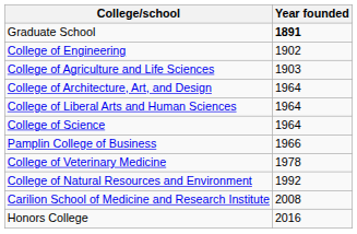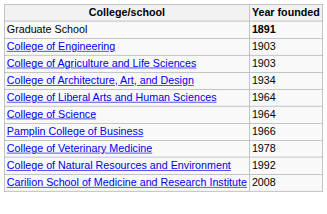 <table class="wikitable">
 <tr>
 <th>College/school</th>
 <th>Year founded</th>
 </tr>
 <tr>
 <td>Graduate School</td>
 <td><strong>1891</strong></td>
 </tr>
 <tr>
 <td><a href='#'>College of Engineering</a></td>
-<td>1902</td>
+<td>1903</td>
 </tr>
 <tr>
 <td><a href='#'>College of Agriculture and Life Sciences</a></td>
 <td>1903</td>
 </tr>
 <tr>
 <td><a href='#'>College of Architecture, Art, and Design</a></td>
-<td>1964</td>
+<td>1934</td>
 </tr>
 <tr>
 <td><a href='#'>College of Liberal Arts and Human Sciences</a></td>
 <td>1964</td>
 </tr>
 <tr>
 <td><a href='#'>College of Science</a></td>
 <td>1964</td>
 </tr>
 <tr>
 <td><a href='#'>Pamplin College of Business</a></td>
 <td>1966</td>
 </tr>
 <tr>
 <td><a href='#'>College of Veterinary Medicine</a></td>
 <td>1978</td>
 </tr>
 <tr>
 <td><a href='#'>College of Natural Resources and Environment</a></td>
 <td>1992</td>
 </tr>
 <tr>
 <td><a href='#'>Carilion School of Medicine and Research Institute</a></td>
 <td>2008</td>
 </tr>
-<tr>
-<td>Honors College</td>
-<td>2016</td>
-</tr>
 </table>
